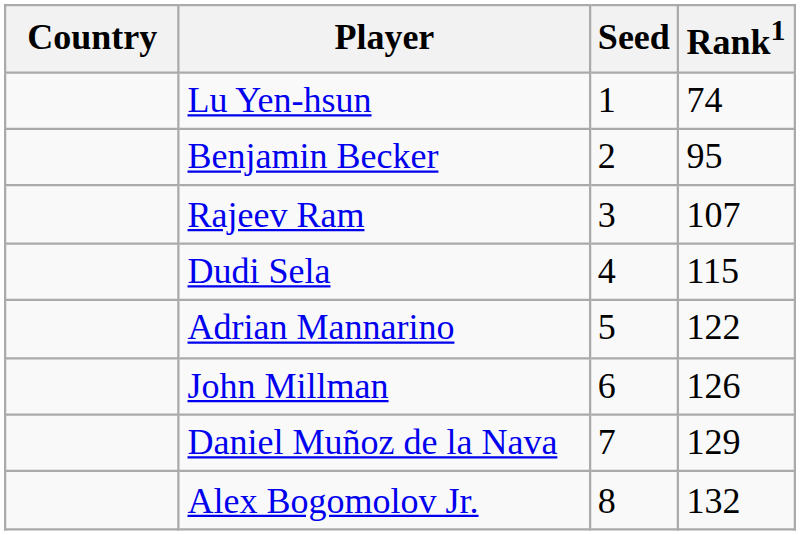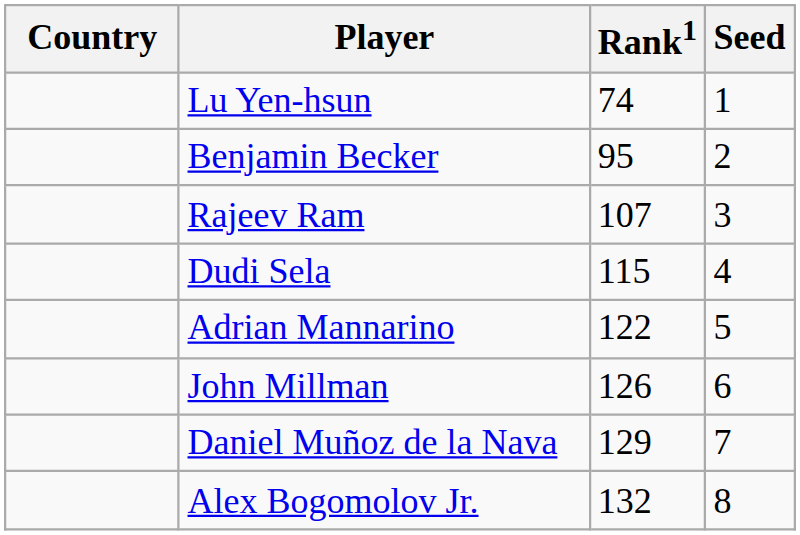 <table class="sortable wikitable">
 <tr>
 <th width="70">Country</th>
 <th width="175">Player</th>
+<th>Rank<sup>1</sup></th>
 <th>Seed</th>
-<th>Rank<sup>1</sup></th>
 </tr>
 <tr>
 <td></td>
 <td><a href='#'>Lu Yen-hsun</a></td>
+<td>74</td>
 <td>1</td>
-<td>74</td>
 </tr>
 <tr>
 <td></td>
 <td><a href='#'>Benjamin Becker</a></td>
+<td>95</td>
 <td>2</td>
-<td>95</td>
 </tr>
 <tr>
 <td></td>
 <td><a href='#'>Rajeev Ram</a></td>
+<td>107</td>
 <td>3</td>
-<td>107</td>
 </tr>
 <tr>
 <td></td>
 <td><a href='#'>Dudi Sela</a></td>
+<td>115</td>
 <td>4</td>
-<td>115</td>
 </tr>
 <tr>
 <td></td>
 <td><a href='#'>Adrian Mannarino</a></td>
+<td>122</td>
 <td>5</td>
-<td>122</td>
 </tr>
 <tr>
 <td></td>
 <td><a href='#'>John Millman</a></td>
+<td>126</td>
 <td>6</td>
-<td>126</td>
 </tr>
 <tr>
 <td></td>
 <td><a href='#'>Daniel Muñoz de la Nava</a></td>
+<td>129</td>
 <td>7</td>
-<td>129</td>
 </tr>
 <tr>
 <td></td>
 <td><a href='#'>Alex Bogomolov Jr.</a></td>
+<td>132</td>
 <td>8</td>
-<td>132</td>
 </tr>
 </table>
